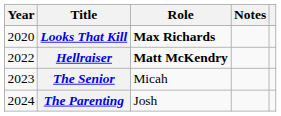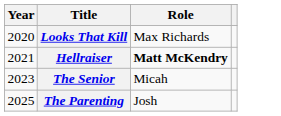 <table class="wikitable sortable plainrowheaders">
 <tr>
 <th scope="col">Year</th>
 <th scope="col">Title</th>
 <th scope="col" class="unsortable">Role</th>
-<th scope="col" class="unsortable">Notes</th>
 <th scope="col" class="unsortable"></th>
 </tr>
 <tr>
 <td scope="row">2020</td>
 <th scope="row"><em><a href='#'>Looks That Kill</a></em></th>
-<td><strong>Max Richards</strong></td>
-<td></td>
+<td>Max Richards</td>
 <td></td>
 </tr>
 <tr>
-<td scope="row">2022</td>
+<td scope="row">2021</td>
 <th scope="row"><em><a href='#'>Hellraiser</a></em></th>
 <td><strong>Matt McKendry</strong></td>
-<td></td>
 <td></td>
 </tr>
 <tr>
 <td scope="row">2023</td>
 <th scope="row" data-sort-value="Senior, The"><em><a href='#'>The Senior</a></em></th>
 <td>Micah</td>
 <td></td>
-<td></td>
 </tr>
 <tr>
-<td scope="row">2024</td>
+<td scope="row">2025</td>
 <th scope="row" data-sort-value="Parenting, The"><em><a href='#'>The Parenting</a></em></th>
 <td>Josh</td>
 <td></td>
-<td></td>
 </tr>
 </table>
